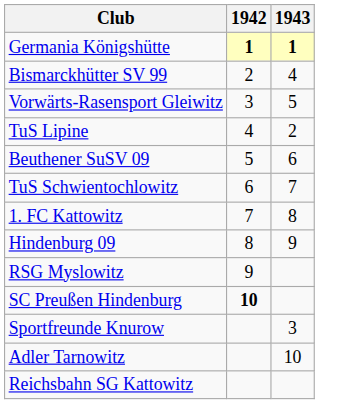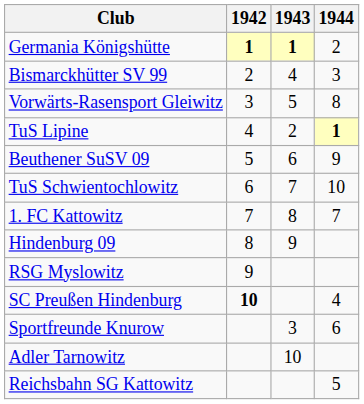 <table class="wikitable">
 <tr>
 <th>Club</th>
 <th>1942</th>
 <th>1943</th>
+<th>1944</th>
 </tr>
 <tr align="center">
 <td align="left"><a href='#'>Germania Königshütte</a></td>
 <td bgcolor="#ffffbf"><strong>1</strong></td>
 <td bgcolor="#ffffbf"><strong>1</strong></td>
+<td>2</td>
 </tr>
 <tr align="center">
 <td align="left"><a href='#'>Bismarckhütter SV 99</a></td>
 <td>2</td>
 <td>4</td>
+<td>3</td>
 </tr>
 <tr align="center">
 <td align="left"><a href='#'>Vorwärts-Rasensport Gleiwitz</a></td>
 <td>3</td>
 <td>5</td>
+<td>8</td>
 </tr>
 <tr align="center">
 <td align="left"><a href='#'>TuS Lipine</a></td>
 <td>4</td>
 <td>2</td>
+<td bgcolor="#ffffbf"><strong>1</strong></td>
 </tr>
 <tr align="center">
 <td align="left"><a href='#'>Beuthener SuSV 09</a></td>
 <td>5</td>
 <td>6</td>
+<td>9</td>
 </tr>
 <tr align="center">
 <td align="left"><a href='#'>TuS Schwientochlowitz</a></td>
 <td>6</td>
 <td>7</td>
+<td>10</td>
 </tr>
 <tr align="center">
 <td align="left"><a href='#'>1. FC Kattowitz</a></td>
 <td>7</td>
 <td>8</td>
+<td>7</td>
 </tr>
 <tr align="center">
 <td align="left"><a href='#'>Hindenburg 09</a></td>
 <td>8</td>
 <td>9</td>
+<td></td>
 </tr>
 <tr align="center">
 <td align="left"><a href='#'>RSG Myslowitz</a></td>
 <td>9</td>
+<td></td>
 <td></td>
 </tr>
 <tr align="center">
 <td align="left"><a href='#'>SC Preußen Hindenburg</a></td>
 <td><strong>10</strong></td>
 <td></td>
+<td>4</td>
 </tr>
 <tr align="center">
 <td align="left"><a href='#'>Sportfreunde Knurow</a></td>
 <td></td>
 <td>3</td>
+<td>6</td>
 </tr>
 <tr align="center">
 <td align="left"><a href='#'>Adler Tarnowitz</a></td>
 <td></td>
 <td>10</td>
+<td></td>
 </tr>
 <tr align="center">
 <td align="left"><a href='#'>Reichsbahn SG Kattowitz</a></td>
 <td></td>
 <td></td>
+<td>5</td>
 </tr>
 </table>
